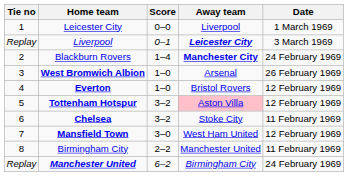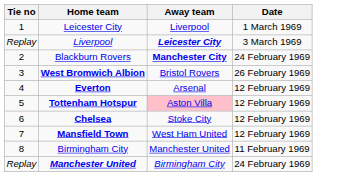 <table class="wikitable" style="text-align: center">
 <tr>
 <th>Tie no</th>
 <th>Home team</th>
-<th>Score</th>
 <th>Away team</th>
 <th>Date</th>
 </tr>
 <tr>
 <td>1</td>
 <td><a href='#'>Leicester City</a></td>
-<td>0–0</td>
 <td><a href='#'>Liverpool</a></td>
 <td>1 March 1969</td>
 </tr>
 <tr>
 <td><em>Replay</em></td>
 <td><em><a href='#'>Liverpool</a></em></td>
-<td><em>0–1</em></td>
 <td><strong><em><a href='#'>Leicester City</a></em></strong></td>
 <td>3 March 1969</td>
 </tr>
 <tr>
 <td>2</td>
 <td><a href='#'>Blackburn Rovers</a></td>
-<td>1–4</td>
 <td><strong><a href='#'>Manchester City</a></strong></td>
 <td>24 February 1969</td>
 </tr>
 <tr>
 <td>3</td>
 <td><strong><a href='#'>West Bromwich Albion</a></strong></td>
-<td>1–0</td>
-<td><a href='#'>Arsenal</a></td>
+<td><a href='#'>Bristol Rovers</a></td>
 <td>26 February 1969</td>
 </tr>
 <tr>
 <td>4</td>
 <td><strong><a href='#'>Everton</a></strong></td>
-<td>1–0</td>
-<td><a href='#'>Bristol Rovers</a></td>
+<td><a href='#'>Arsenal</a></td>
 <td>12 February 1969</td>
 </tr>
 <tr>
 <td>5</td>
 <td><strong><a href='#'>Tottenham Hotspur</a></strong></td>
-<td>3–2</td>
 <td style="background: pink;"><a href='#'>Aston Villa</a></td>
 <td>12 February 1969</td>
 </tr>
 <tr>
 <td>6</td>
 <td><strong><a href='#'>Chelsea</a></strong></td>
-<td>3–2</td>
 <td><a href='#'>Stoke City</a></td>
-<td>11 February 1969</td>
+<td>12 February 1969</td>
 </tr>
 <tr>
 <td>7</td>
 <td><strong><a href='#'>Mansfield Town</a></strong></td>
-<td>3–0</td>
 <td><a href='#'>West Ham United</a></td>
 <td>12 February 1969</td>
 </tr>
 <tr>
 <td>8</td>
 <td><a href='#'>Birmingham City</a></td>
-<td>2–2</td>
 <td><a href='#'>Manchester United</a></td>
 <td>11 February 1969</td>
 </tr>
 <tr>
 <td><em>Replay</em></td>
 <td><strong><em><a href='#'>Manchester United</a></em></strong></td>
-<td><em>6–2</em></td>
 <td><em><a href='#'>Birmingham City</a></em></td>
 <td>24 February 1969</td>
 </tr>
 </table>
